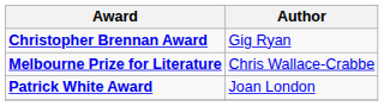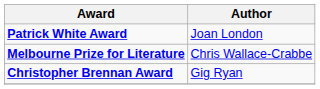 <table class="wikitable">
 <tr>
 <th>Award</th>
 <th>Author</th>
 </tr>
 <tr>
-<td><strong><a href='#'>Christopher Brennan Award</a></strong></td>
-<td><a href='#'>Gig Ryan</a></td>
+<td><strong><a href='#'>Patrick White Award</a></strong></td>
+<td><a href='#'>Joan London</a></td>
 </tr>
 <tr>
 <td><strong><a href='#'>Melbourne Prize for Literature</a></strong></td>
 <td><a href='#'>Chris Wallace-Crabbe</a></td>
 </tr>
 <tr>
-<td><strong><a href='#'>Patrick White Award</a></strong></td>
-<td><a href='#'>Joan London</a></td>
+<td><strong><a href='#'>Christopher Brennan Award</a></strong></td>
+<td><a href='#'>Gig Ryan</a></td>
 </tr>
 <tr>
 </tr>
 </table>
